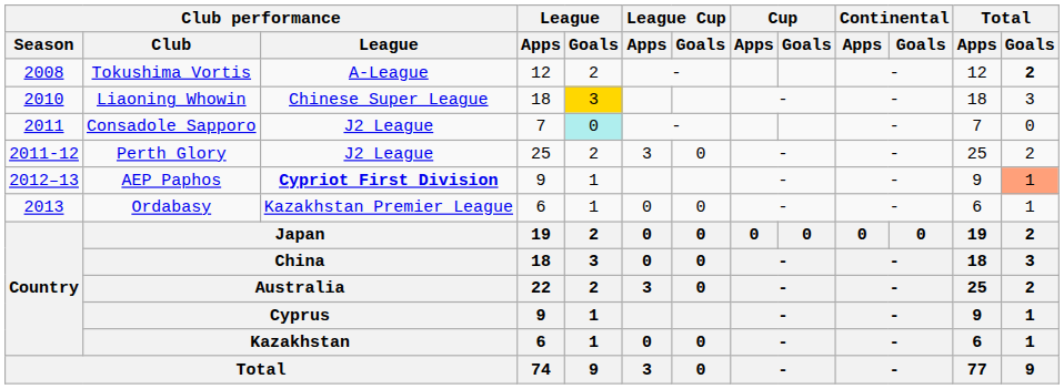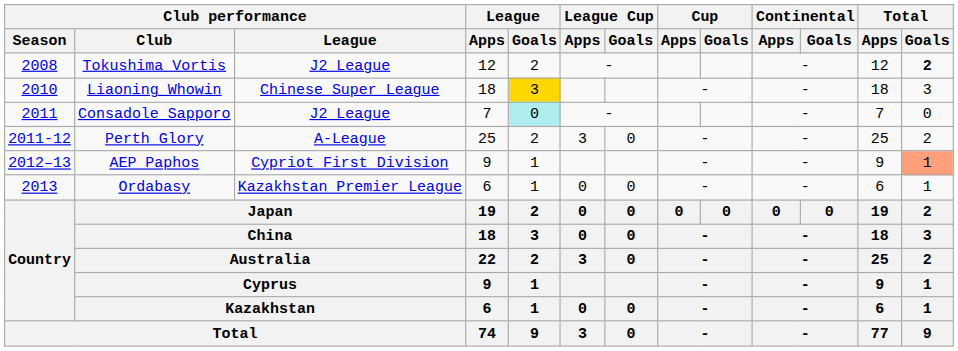 <table class="wikitable" style="text-align:center;">
 <tr>
 <th colspan=3>Club performance</th>
 <th colspan=2>League</th>
 <th colspan=2>League Cup</th>
 <th colspan=2>Cup</th>
 <th colspan=2>Continental</th>
 <th colspan=2>Total</th>
 </tr>
 <tr>
 <th>Season</th>
 <th>Club</th>
 <th>League</th>
 <th>Apps</th>
 <th>Goals</th>
 <th>Apps</th>
 <th>Goals</th>
 <th>Apps</th>
 <th>Goals</th>
 <th>Apps</th>
 <th>Goals</th>
 <th>Apps</th>
 <th>Goals</th>
 </tr>
 <tr>
 <td><a href='#'>2008</a></td>
 <td><a href='#'>Tokushima Vortis</a></td>
-<td><a href='#'>A-League</a></td>
+<td><a href='#'>J2 League</a></td>
 <td>12</td>
 <td>2</td>
 <td colspan="2">-</td>
 <td></td>
 <td></td>
 <td colspan="2">-</td>
 <td>12</td>
 <td><strong>2</strong></td>
 </tr>
 <tr>
 <td><a href='#'>2010</a></td>
 <td><a href='#'>Liaoning Whowin</a></td>
 <td><a href='#'>Chinese Super League</a></td>
 <td>18</td>
 <td style="background: gold;">3</td>
 <td></td>
 <td></td>
 <td colspan="2">-</td>
 <td colspan="2">-</td>
 <td>18</td>
 <td>3</td>
 </tr>
 <tr>
 <td><a href='#'>2011</a></td>
 <td><a href='#'>Consadole Sapporo</a></td>
 <td><a href='#'>J2 League</a></td>
 <td>7</td>
 <td style="background: paleturquoise;">0</td>
 <td colspan="2">-</td>
 <td></td>
 <td></td>
 <td colspan="2">-</td>
 <td>7</td>
 <td>0</td>
 </tr>
 <tr>
 <td><a href='#'>2011-12</a></td>
 <td><a href='#'>Perth Glory</a></td>
-<td><a href='#'>J2 League</a></td>
+<td><a href='#'>A-League</a></td>
 <td>25</td>
 <td>2</td>
 <td>3</td>
 <td>0</td>
 <td colspan="2">-</td>
 <td colspan="2">-</td>
 <td>25</td>
 <td>2</td>
 </tr>
 <tr>
 <td><a href='#'>2012–13</a></td>
 <td><a href='#'>AEP Paphos</a></td>
-<td><strong><a href='#'>Cypriot First Division</a></strong></td>
+<td><a href='#'>Cypriot First Division</a></td>
 <td>9</td>
 <td>1</td>
 <td></td>
 <td></td>
 <td colspan="2">-</td>
 <td colspan="2">-</td>
 <td>9</td>
 <td style="background: lightsalmon;">1</td>
 </tr>
 <tr>
 <td><a href='#'>2013</a></td>
 <td><a href='#'>Ordabasy</a></td>
 <td><a href='#'>Kazakhstan Premier League</a></td>
 <td>6</td>
 <td>1</td>
 <td>0</td>
 <td>0</td>
 <td colspan="2">-</td>
 <td colspan="2">-</td>
 <td>6</td>
 <td>1</td>
 </tr>
 <tr>
 <th rowspan=5>Country</th>
 <th colspan=2>Japan</th>
 <th>19</th>
 <th>2</th>
 <th>0</th>
 <th>0</th>
 <th>0</th>
 <th>0</th>
 <th>0</th>
 <th>0</th>
 <th>19</th>
 <th>2</th>
 </tr>
 <tr>
 <th colspan=2>China</th>
 <th>18</th>
 <th>3</th>
 <th>0</th>
 <th>0</th>
 <th colspan="2">-</th>
 <th colspan="2">-</th>
 <th>18</th>
 <th>3</th>
 </tr>
 <tr>
 <th colspan=2>Australia</th>
 <th>22</th>
 <th>2</th>
 <th>3</th>
 <th>0</th>
 <th colspan="2">-</th>
 <th colspan="2">-</th>
 <th>25</th>
 <th>2</th>
 </tr>
 <tr>
 <th colspan=2>Cyprus</th>
 <th>9</th>
 <th>1</th>
 <th></th>
 <th></th>
 <th colspan="2">-</th>
 <th colspan="2">-</th>
 <th>9</th>
 <th>1</th>
 </tr>
 <tr>
 <th colspan=2>Kazakhstan</th>
 <th>6</th>
 <th>1</th>
 <th>0</th>
 <th>0</th>
 <th colspan="2">-</th>
 <th colspan="2">-</th>
 <th>6</th>
 <th>1</th>
 </tr>
 <tr>
 <th colspan=3>Total</th>
 <th>74</th>
 <th>9</th>
 <th>3</th>
 <th>0</th>
 <th colspan="2">-</th>
 <th colspan="2">-</th>
 <th>77</th>
 <th>9</th>
 </tr>
 </table>
